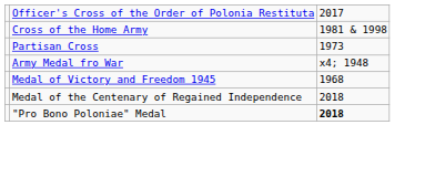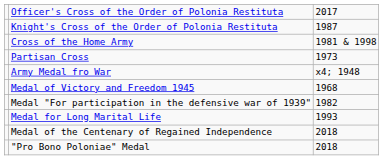 <table class="wikitable">
 <tr>
 <td></td>
 <td><a href='#'>Officer's Cross of the Order of Polonia Restituta</a></td>
 <td>2017</td>
+</tr>
+<tr>
+<td></td>
+<td><a href='#'>Knight's Cross of the Order of Polonia Restituta</a></td>
+<td>1987</td>
 </tr>
 <tr>
 <td></td>
 <td><a href='#'>Cross of the Home Army</a></td>
 <td>1981 & 1998</td>
 </tr>
 <tr>
 <td></td>
 <td><a href='#'>Partisan Cross</a></td>
 <td>1973</td>
 </tr>
 <tr>
 <td></td>
 <td><a href='#'>Army Medal fro War</a></td>
 <td>x4; 1948</td>
 </tr>
 <tr>
 <td></td>
 <td><a href='#'>Medal of Victory and Freedom 1945</a></td>
 <td>1968</td>
 </tr>
 <tr>
 <td></td>
+<td>Medal "For participation in the defensive war of 1939"</td>
+<td>1982</td>
+</tr>
+<tr>
+<td></td>
+<td><a href='#'>Medal for Long Marital Life</a></td>
+<td>1993</td>
+</tr>
+<tr>
+<td></td>
 <td>Medal of the Centenary of Regained Independence</td>
 <td>2018</td>
 </tr>
 <tr>
 <td></td>
 <td>"Pro Bono Poloniae" Medal</td>
-<td><strong>2018</strong></td>
+<td>2018</td>
 </tr>
 </table>
